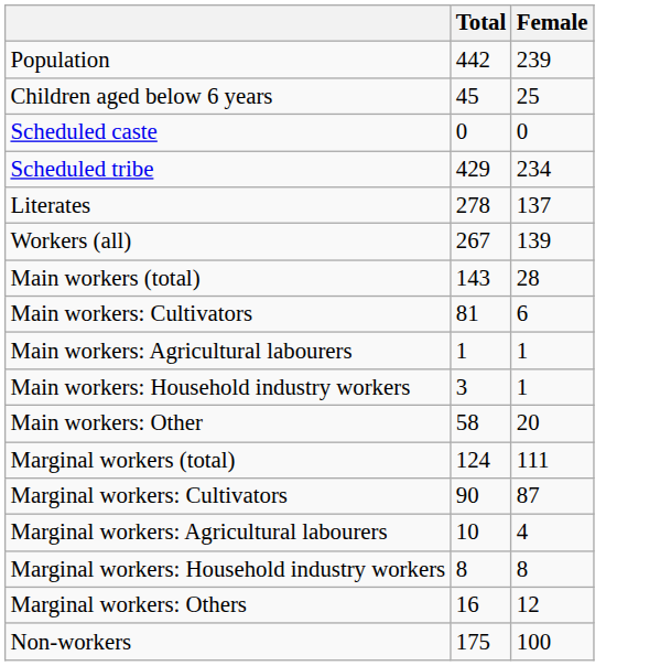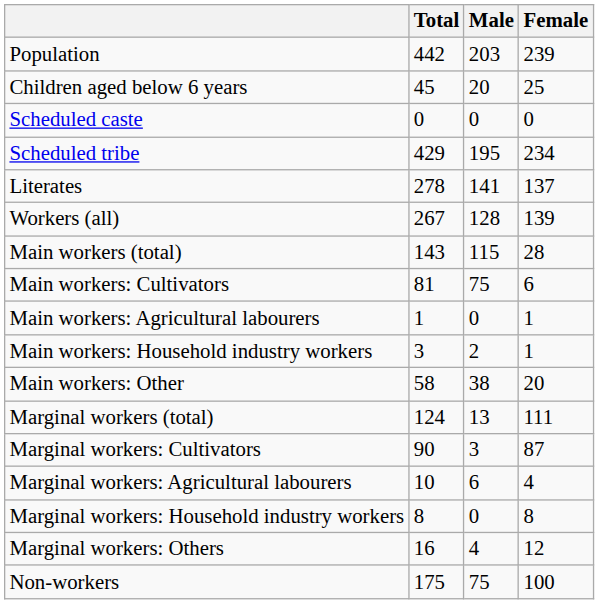 <table class="wikitable sortable">
 <tr>
 <th></th>
 <th>Total</th>
+<th>Male</th>
 <th>Female</th>
 </tr>
 <tr>
 <td>Population</td>
 <td>442</td>
+<td>203</td>
 <td>239</td>
 </tr>
 <tr>
 <td>Children aged below 6 years</td>
 <td>45</td>
+<td>20</td>
 <td>25</td>
 </tr>
 <tr>
 <td><a href='#'>Scheduled caste</a></td>
 <td>0</td>
 <td>0</td>
+<td>0</td>
 </tr>
 <tr>
 <td><a href='#'>Scheduled tribe</a></td>
 <td>429</td>
+<td>195</td>
 <td>234</td>
 </tr>
 <tr>
 <td>Literates</td>
 <td>278</td>
+<td>141</td>
 <td>137</td>
 </tr>
 <tr>
 <td>Workers (all)</td>
 <td>267</td>
+<td>128</td>
 <td>139</td>
 </tr>
 <tr>
 <td>Main workers (total)</td>
 <td>143</td>
+<td>115</td>
 <td>28</td>
 </tr>
 <tr>
 <td>Main workers: Cultivators</td>
 <td>81</td>
+<td>75</td>
 <td>6</td>
 </tr>
 <tr>
 <td>Main workers: Agricultural labourers</td>
 <td>1</td>
+<td>0</td>
 <td>1</td>
 </tr>
 <tr>
 <td>Main workers: Household industry workers</td>
 <td>3</td>
+<td>2</td>
 <td>1</td>
 </tr>
 <tr>
 <td>Main workers: Other</td>
 <td>58</td>
+<td>38</td>
 <td>20</td>
 </tr>
 <tr>
 <td>Marginal workers (total)</td>
 <td>124</td>
+<td>13</td>
 <td>111</td>
 </tr>
 <tr>
 <td>Marginal workers: Cultivators</td>
 <td>90</td>
+<td>3</td>
 <td>87</td>
 </tr>
 <tr>
 <td>Marginal workers: Agricultural labourers</td>
 <td>10</td>
+<td>6</td>
 <td>4</td>
 </tr>
 <tr>
 <td>Marginal workers: Household industry workers</td>
 <td>8</td>
+<td>0</td>
 <td>8</td>
 </tr>
 <tr>
 <td>Marginal workers: Others</td>
 <td>16</td>
+<td>4</td>
 <td>12</td>
 </tr>
 <tr>
 <td>Non-workers</td>
 <td>175</td>
+<td>75</td>
 <td>100</td>
 </tr>
 </table>
